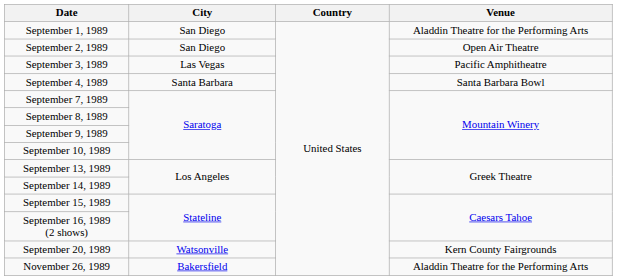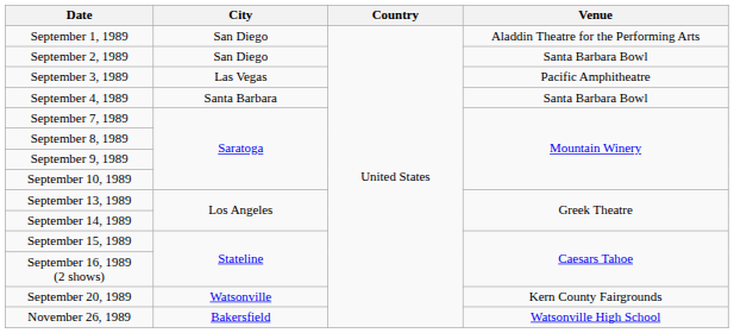 <table class="wikitable sortable plainrowheaders" style="text-align:center;">
 <tr>
 <th scope="col" style="width:11em;">Date</th>
 <th scope="col" style="width:13em;">City</th>
 <th scope="col" style="width:10em;">Country</th>
 <th scope="col" style="width:20em;">Venue</th>
 </tr>
 <tr>
 <td>September 1, 1989</td>
 <td>San Diego</td>
 <td rowspan="14">United States</td>
 <td>Aladdin Theatre for the Performing Arts</td>
 </tr>
 <tr>
 <td>September 2, 1989</td>
 <td>San Diego</td>
-<td>Open Air Theatre</td>
+<td>Santa Barbara Bowl</td>
 </tr>
 <tr>
 <td>September 3, 1989</td>
 <td>Las Vegas</td>
 <td>Pacific Amphitheatre</td>
 </tr>
 <tr>
 <td>September 4, 1989</td>
 <td>Santa Barbara</td>
 <td>Santa Barbara Bowl</td>
 </tr>
 <tr>
 <td>September 7, 1989</td>
 <td rowspan="4"><a href='#'>Saratoga</a></td>
 <td rowspan="4"><a href='#'>Mountain Winery</a></td>
 </tr>
 <tr>
 <td>September 8, 1989</td>
 </tr>
 <tr>
 <td>September 9, 1989</td>
 </tr>
 <tr>
 <td>September 10, 1989</td>
 </tr>
 <tr>
 <td>September 13, 1989</td>
 <td rowspan="2">Los Angeles</td>
 <td rowspan="2">Greek Theatre</td>
 </tr>
 <tr>
 <td>September 14, 1989</td>
 </tr>
 <tr>
 <td>September 15, 1989</td>
 <td rowspan="2"><a href='#'>Stateline</a></td>
 <td rowspan="2"><a href='#'>Caesars Tahoe</a></td>
 </tr>
 <tr>
 <td>September 16, 1989<br>(2 shows)</td>
 </tr>
 <tr>
 <td>September 20, 1989</td>
 <td><a href='#'>Watsonville</a></td>
 <td>Kern County Fairgrounds</td>
 </tr>
 <tr>
 <td>November 26, 1989</td>
 <td><a href='#'>Bakersfield</a></td>
-<td>Aladdin Theatre for the Performing Arts</td>
+<td><a href='#'>Watsonville High School</a></td>
 </tr>
 </table>
